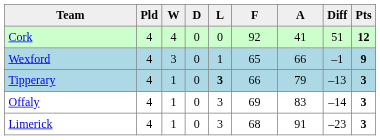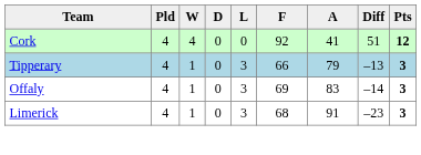 <table style=border-collapse:collapse border=1 cellspacing=0 cellpadding=5>
 <tr align=center bgcolor=#efefef>
 <th width=165>Team</th>
 <th width=20>Pld</th>
 <th width=20>W</th>
 <th width=20>D</th>
 <th width=20>L</th>
 <th width=50>F</th>
 <th width=50>A</th>
 <th width=20>Diff</th>
 <th width=20>Pts</th>
 </tr>
 <tr align=center style="background:#cfc;">
 <td style="text-align:left;"> <a href='#'>Cork</a></td>
 <td>4</td>
 <td>4</td>
 <td>0</td>
 <td>0</td>
 <td>92</td>
 <td>41</td>
 <td>51</td>
 <td><strong>12</strong></td>
 </tr>
 <tr align=center style="background:#ADD8E6;">
-<td style="text-align:left;"> <a href='#'>Wexford</a></td>
-<td>4</td>
-<td>3</td>
-<td>0</td>
-<td>1</td>
-<td>65</td>
-<td>66</td>
-<td>–1</td>
-<td><strong>9</strong></td>
-</tr>
-<tr align=center style="background:#ADD8E6;">
 <td style="text-align:left;"> <a href='#'>Tipperary</a></td>
 <td>4</td>
 <td>1</td>
 <td>0</td>
-<td><strong>3</strong></td>
+<td>3</td>
 <td>66</td>
 <td>79</td>
 <td>–13</td>
 <td><strong>3</strong></td>
 </tr>
 <tr align=center>
 <td style="text-align:left;"> <a href='#'>Offaly</a></td>
 <td>4</td>
 <td>1</td>
 <td>0</td>
 <td>3</td>
 <td>69</td>
 <td>83</td>
 <td>–14</td>
 <td><strong>3</strong></td>
 </tr>
 <tr align=center>
 <td style="text-align:left;"> <a href='#'>Limerick</a></td>
 <td>4</td>
 <td>1</td>
 <td>0</td>
 <td>3</td>
 <td>68</td>
 <td>91</td>
 <td>–23</td>
 <td><strong>3</strong></td>
 </tr>
 </table>
